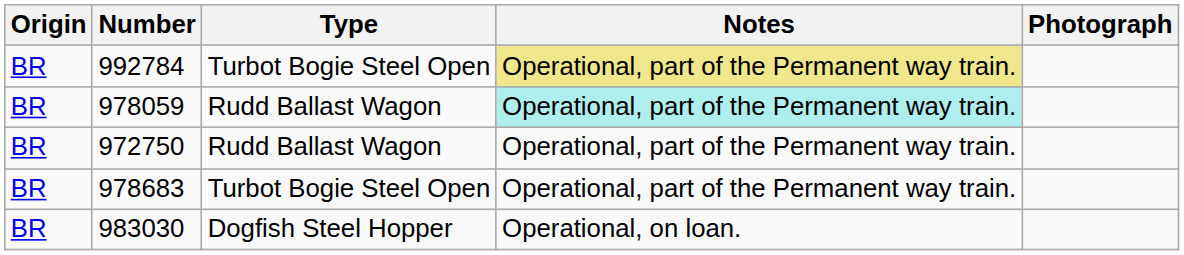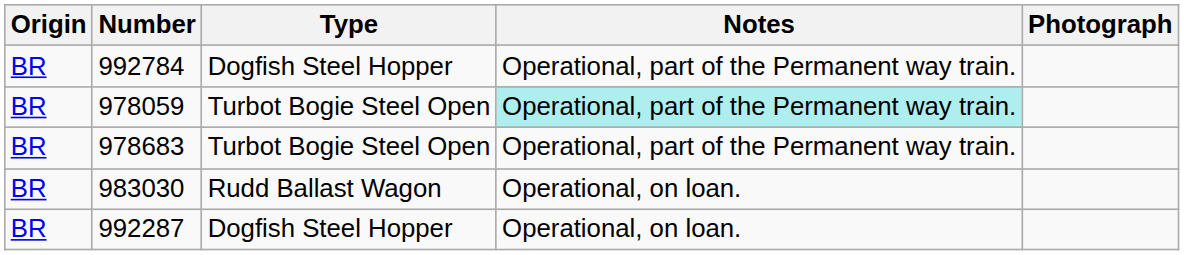 <table class="wikitable">
 <tr>
 <th>Origin</th>
 <th>Number</th>
 <th>Type</th>
 <th>Notes</th>
 <th>Photograph</th>
 </tr>
 <tr>
 <td><a href='#'>BR</a></td>
 <td>992784</td>
-<td>Turbot Bogie Steel Open</td>
-<td style="background: khaki;">Operational, part of the Permanent way train.</td>
+<td>Dogfish Steel Hopper</td>
+<td>Operational, part of the Permanent way train.</td>
 <td></td>
 </tr>
 <tr>
 <td><a href='#'>BR</a></td>
 <td>978059</td>
-<td>Rudd Ballast Wagon</td>
+<td>Turbot Bogie Steel Open</td>
 <td style="background: paleturquoise;">Operational, part of the Permanent way train.</td>
-<td></td>
-</tr>
-<tr>
-<td><a href='#'>BR</a></td>
-<td>972750</td>
-<td>Rudd Ballast Wagon</td>
-<td>Operational, part of the Permanent way train.</td>
 <td></td>
 </tr>
 <tr>
 <td><a href='#'>BR</a></td>
 <td>978683</td>
 <td>Turbot Bogie Steel Open</td>
 <td>Operational, part of the Permanent way train.</td>
 <td></td>
 </tr>
 <tr>
 <td><a href='#'>BR</a></td>
 <td>983030</td>
+<td>Rudd Ballast Wagon</td>
+<td>Operational, on loan.</td>
+<td></td>
+</tr>
+<tr>
+<td><a href='#'>BR</a></td>
+<td>992287</td>
 <td>Dogfish Steel Hopper</td>
 <td>Operational, on loan.</td>
 <td></td>
 </tr>
 </table>
